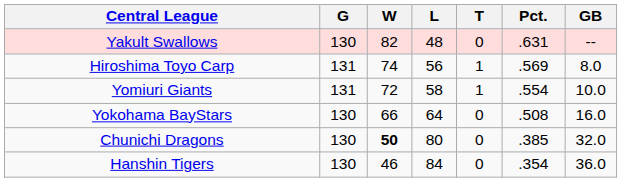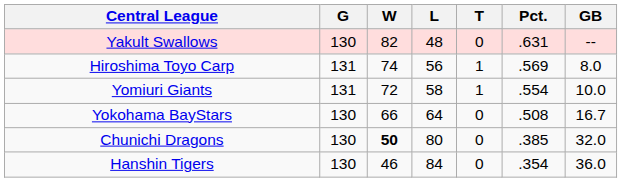 <table class="wikitable"  style="width:50%; text-align:center;">
 <tr>
 <th style="width:35%;"><a href='#'>Central League</a></th>
 <th style="width:5%;">G</th>
 <th style="width:5%;">W</th>
 <th style="width:5%;">L</th>
 <th style="width:5%;">T</th>
 <th style="width:7%;">Pct.</th>
 <th style="width:5%;">GB</th>
 </tr>
 <tr style="background:#fdd;">
 <td><a href='#'>Yakult Swallows</a></td>
 <td>130</td>
 <td>82</td>
 <td>48</td>
 <td>0</td>
 <td>.631</td>
 <td>--</td>
 </tr>
 <tr align=center>
 <td><a href='#'>Hiroshima Toyo Carp</a></td>
 <td>131</td>
 <td>74</td>
 <td>56</td>
 <td>1</td>
 <td>.569</td>
 <td>8.0</td>
 </tr>
 <tr align=center>
 <td><a href='#'>Yomiuri Giants</a></td>
 <td>131</td>
 <td>72</td>
 <td>58</td>
 <td>1</td>
 <td>.554</td>
 <td>10.0</td>
 </tr>
 <tr align=center>
 <td><a href='#'>Yokohama BayStars</a></td>
 <td>130</td>
 <td>66</td>
 <td>64</td>
 <td>0</td>
 <td>.508</td>
-<td>16.0</td>
+<td>16.7</td>
 </tr>
 <tr align=center>
 <td><a href='#'>Chunichi Dragons</a></td>
 <td>130</td>
 <td><strong>50</strong></td>
 <td>80</td>
 <td>0</td>
 <td>.385</td>
 <td>32.0</td>
 </tr>
 <tr align=center>
 <td><a href='#'>Hanshin Tigers</a></td>
 <td>130</td>
 <td>46</td>
 <td>84</td>
 <td>0</td>
 <td>.354</td>
 <td>36.0</td>
 </tr>
 </table>
